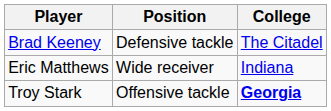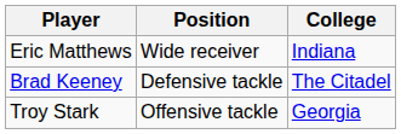 <table class="wikitable">
 <tr>
 <th>Player</th>
 <th>Position</th>
 <th>College</th>
 </tr>
 <tr>
+<td>Eric Matthews</td>
+<td>Wide receiver</td>
+<td><a href='#'>Indiana</a></td>
+</tr>
+<tr>
 <td><a href='#'>Brad Keeney</a></td>
 <td>Defensive tackle</td>
 <td><a href='#'>The Citadel</a></td>
 </tr>
 <tr>
-<td>Eric Matthews</td>
-<td>Wide receiver</td>
-<td><a href='#'>Indiana</a></td>
-</tr>
-<tr>
 <td>Troy Stark</td>
 <td>Offensive tackle</td>
-<td><strong><a href='#'>Georgia</a></strong></td>
+<td><a href='#'>Georgia</a></td>
 </tr>
 </table>
